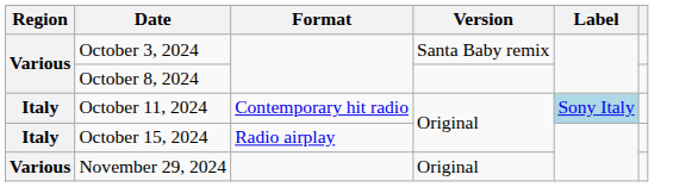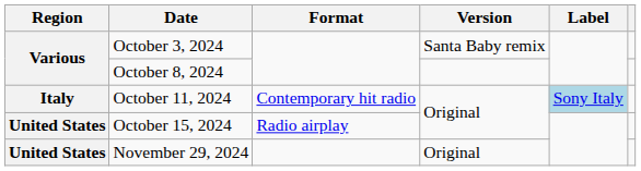 <table class="wikitable plainrowheaders">
 <tr>
 <th scope="col">Region</th>
 <th scope="col">Date</th>
 <th scope="col">Format</th>
 <th scope="col">Version</th>
 <th scope="col">Label</th>
 <th scope="col"></th>
 </tr>
 <tr>
 <th scope="row" rowspan="2">Various</th>
 <td>October 3, 2024</td>
 <td rowspan="2"></td>
 <td>Santa Baby remix</td>
 <td rowspan="2"></td>
 <td style="text-align:center"></td>
 </tr>
 <tr>
 <td>October 8, 2024</td>
 <td></td>
 <td style="text-align:center"></td>
 </tr>
 <tr>
 <th scope="row">Italy</th>
 <td>October 11, 2024</td>
 <td><a href='#'>Contemporary hit radio</a></td>
 <td rowspan="2">Original</td>
 <td style="background: lightblue;"><a href='#'>Sony Italy</a></td>
 <td style="text-align:center"></td>
 </tr>
 <tr>
-<th scope="row">Italy</th>
+<th scope="row">United States</th>
 <td>October 15, 2024</td>
 <td><a href='#'>Radio airplay</a></td>
 <td rowspan="2"></td>
 <td style="text-align:center;"></td>
 </tr>
 <tr>
-<th scope="row">Various</th>
+<th scope="row">United States</th>
 <td>November 29, 2024</td>
 <td></td>
 <td>Original</td>
 <td style="text-align:center;"></td>
 </tr>
 </table>
